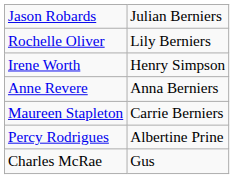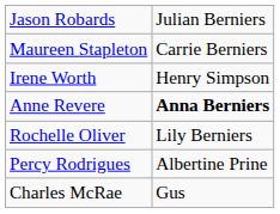 <table class="wikitable">
 <tr>
 <td><a href='#'>Jason Robards</a></td>
 <td>Julian Berniers</td>
 </tr>
 <tr>
-<td><a href='#'>Rochelle Oliver</a></td>
-<td>Lily Berniers</td>
+<td><a href='#'>Maureen Stapleton</a></td>
+<td>Carrie Berniers</td>
 </tr>
 <tr>
 <td><a href='#'>Irene Worth</a></td>
 <td>Henry Simpson</td>
 </tr>
 <tr>
 <td><a href='#'>Anne Revere</a></td>
-<td>Anna Berniers</td>
+<td><strong>Anna Berniers</strong></td>
 </tr>
 <tr>
-<td><a href='#'>Maureen Stapleton</a></td>
-<td>Carrie Berniers</td>
+<td><a href='#'>Rochelle Oliver</a></td>
+<td>Lily Berniers</td>
 </tr>
 <tr>
 <td><a href='#'>Percy Rodrigues</a></td>
 <td>Albertine Prine</td>
 </tr>
 <tr>
 <td>Charles McRae</td>
 <td>Gus</td>
 </tr>
 </table>
